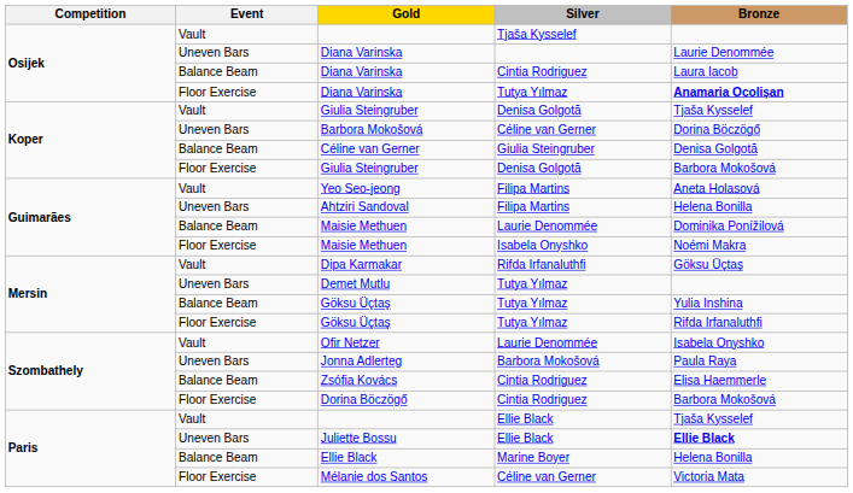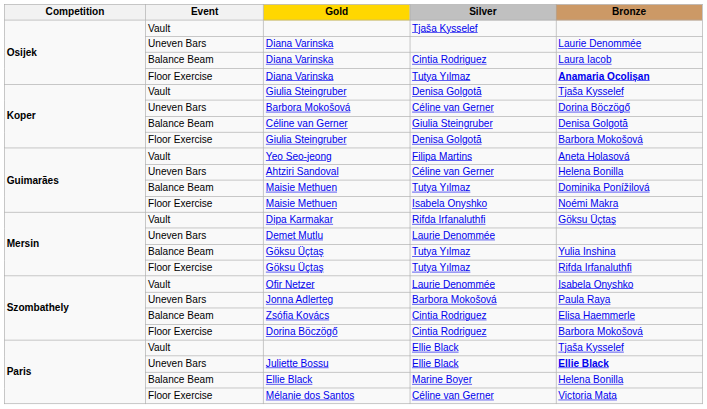 <table class="wikitable" style="width:70%;">
 <tr>
 <th style="text-align:center; width:5%;">Competition</th>
 <th style="text-align:center; width:5%;">Event</th>
 <td style="text-align:center; width:6%; background:gold;"><strong>Gold</strong></td>
 <td style="text-align:center; width:6%; background:silver;"><strong>Silver</strong></td>
 <td style="text-align:center; width:6%; background:#c96;"><strong>Bronze</strong></td>
 </tr>
 <tr>
 <td rowspan="4"><strong>Osijek</strong></td>
 <td>Vault</td>
 <td></td>
 <td> <a href='#'>Tjaša Kysselef</a></td>
 <td></td>
 </tr>
 <tr>
 <td>Uneven Bars</td>
 <td> <a href='#'>Diana Varinska</a></td>
 <td></td>
 <td> <a href='#'>Laurie Denommée</a></td>
 </tr>
 <tr>
 <td>Balance Beam</td>
 <td> <a href='#'>Diana Varinska</a></td>
 <td> <a href='#'>Cintia Rodriguez</a></td>
 <td> <a href='#'>Laura Iacob</a></td>
 </tr>
 <tr>
 <td> Floor Exercise </td>
 <td> <a href='#'>Diana Varinska</a></td>
 <td> <a href='#'>Tutya Yılmaz</a></td>
 <td><strong> <a href='#'>Anamaria Ocolișan</a></strong></td>
 </tr>
 <tr>
 <td rowspan="4"><strong>Koper</strong></td>
 <td>Vault</td>
 <td> <a href='#'>Giulia Steingruber</a></td>
 <td> <a href='#'>Denisa Golgotă</a></td>
 <td> <a href='#'>Tjaša Kysselef</a></td>
 </tr>
 <tr>
 <td>Uneven Bars</td>
 <td> <a href='#'>Barbora Mokošová</a></td>
 <td> <a href='#'>Céline van Gerner</a></td>
 <td> <a href='#'>Dorina Böczögő</a></td>
 </tr>
 <tr>
 <td>Balance Beam</td>
 <td> <a href='#'>Céline van Gerner</a></td>
 <td> <a href='#'>Giulia Steingruber</a></td>
 <td> <a href='#'>Denisa Golgotă</a></td>
 </tr>
 <tr>
 <td> Floor Exercise </td>
 <td> <a href='#'>Giulia Steingruber</a></td>
 <td> <a href='#'>Denisa Golgotă</a></td>
 <td> <a href='#'>Barbora Mokošová</a></td>
 </tr>
 <tr>
 <td rowspan="4"><strong>Guimarães</strong></td>
 <td>Vault</td>
 <td> <a href='#'>Yeo Seo-jeong</a></td>
 <td> <a href='#'>Filipa Martins</a></td>
 <td> <a href='#'>Aneta Holasová</a></td>
 </tr>
 <tr>
 <td>Uneven Bars</td>
 <td> <a href='#'>Ahtziri Sandoval</a></td>
-<td> <a href='#'>Filipa Martins</a></td>
+<td> <a href='#'>Céline van Gerner</a></td>
 <td> <a href='#'>Helena Bonilla</a></td>
 </tr>
 <tr>
 <td>Balance Beam</td>
 <td> <a href='#'>Maisie Methuen</a></td>
-<td> <a href='#'>Laurie Denommée</a></td>
+<td> <a href='#'>Tutya Yılmaz</a></td>
 <td> <a href='#'>Dominika Ponížilová</a></td>
 </tr>
 <tr>
 <td> Floor Exercise </td>
 <td> <a href='#'>Maisie Methuen</a></td>
 <td> <a href='#'>Isabela Onyshko</a></td>
 <td> <a href='#'>Noémi Makra</a></td>
 </tr>
 <tr>
 <td rowspan="4"><strong>Mersin</strong></td>
 <td>Vault</td>
 <td> <a href='#'>Dipa Karmakar</a></td>
 <td> <a href='#'>Rifda Irfanaluthfi</a></td>
 <td> <a href='#'>Göksu Üçtaş</a></td>
 </tr>
 <tr>
 <td>Uneven Bars</td>
 <td> <a href='#'>Demet Mutlu</a></td>
-<td> <a href='#'>Tutya Yılmaz</a></td>
+<td> <a href='#'>Laurie Denommée</a></td>
 <td></td>
 </tr>
 <tr>
 <td>Balance Beam</td>
 <td> <a href='#'>Göksu Üçtaş</a></td>
 <td> <a href='#'>Tutya Yılmaz</a></td>
 <td> <a href='#'>Yulia Inshina</a></td>
 </tr>
 <tr>
 <td> Floor Exercise </td>
 <td> <a href='#'>Göksu Üçtaş</a></td>
 <td> <a href='#'>Tutya Yılmaz</a></td>
 <td> <a href='#'>Rifda Irfanaluthfi</a></td>
 </tr>
 <tr>
 <td rowspan="4"><strong>Szombathely</strong></td>
 <td>Vault</td>
 <td> <a href='#'>Ofir Netzer</a></td>
 <td> <a href='#'>Laurie Denommée</a></td>
 <td> <a href='#'>Isabela Onyshko</a></td>
 </tr>
 <tr>
 <td>Uneven Bars</td>
 <td> <a href='#'>Jonna Adlerteg</a></td>
 <td> <a href='#'>Barbora Mokošová</a></td>
 <td> <a href='#'>Paula Raya</a></td>
 </tr>
 <tr>
 <td>Balance Beam</td>
 <td> <a href='#'>Zsófia Kovács</a></td>
 <td> <a href='#'>Cintia Rodriguez</a></td>
 <td> <a href='#'>Elisa Haemmerle</a></td>
 </tr>
 <tr>
 <td> Floor Exercise </td>
 <td> <a href='#'>Dorina Böczögő</a></td>
 <td> <a href='#'>Cintia Rodriguez</a></td>
 <td> <a href='#'>Barbora Mokošová</a></td>
 </tr>
 <tr>
 <td rowspan="4"><strong>Paris</strong></td>
 <td>Vault</td>
 <td></td>
 <td> <a href='#'>Ellie Black</a></td>
 <td> <a href='#'>Tjaša Kysselef</a></td>
 </tr>
 <tr>
 <td>Uneven Bars</td>
 <td> <a href='#'>Juliette Bossu</a></td>
 <td> <a href='#'>Ellie Black</a></td>
 <td><strong> <a href='#'>Ellie Black</a></strong></td>
 </tr>
 <tr>
 <td>Balance Beam</td>
 <td> <a href='#'>Ellie Black</a></td>
 <td> <a href='#'>Marine Boyer</a></td>
 <td> <a href='#'>Helena Bonilla</a></td>
 </tr>
 <tr>
 <td> Floor Exercise </td>
 <td> <a href='#'>Mélanie dos Santos</a></td>
 <td> <a href='#'>Céline van Gerner</a></td>
 <td> <a href='#'>Victoria Mata</a></td>
 </tr>
 </table>
